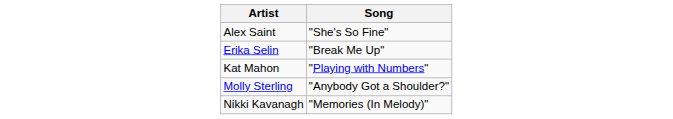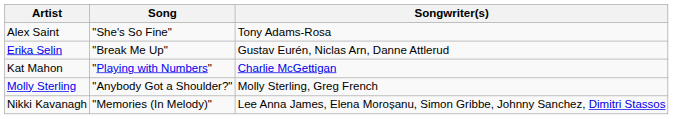 <table class="sortable wikitable" style="margin: 1em auto 1em auto">
 <tr>
 <th>Artist</th>
 <th>Song</th>
+<th>Songwriter(s)</th>
 </tr>
 <tr>
 <td>Alex Saint</td>
 <td>"She's So Fine"</td>
+<td>Tony Adams-Rosa</td>
 </tr>
 <tr>
 <td><a href='#'>Erika Selin</a></td>
 <td>"Break Me Up"</td>
+<td>Gustav Eurén, Niclas Arn, Danne Attlerud</td>
 </tr>
 <tr>
 <td>Kat Mahon</td>
 <td>"<a href='#'>Playing with Numbers</a>"</td>
+<td><a href='#'>Charlie McGettigan</a></td>
 </tr>
 <tr>
 <td><a href='#'>Molly Sterling</a></td>
 <td>"Anybody Got a Shoulder?"</td>
+<td>Molly Sterling, Greg French</td>
 </tr>
 <tr>
 <td>Nikki Kavanagh</td>
 <td>"Memories (In Melody)"</td>
+<td>Lee Anna James, Elena Moroșanu, Simon Gribbe, Johnny Sanchez, <a href='#'>Dimitri Stassos</a></td>
 </tr>
 </table>
